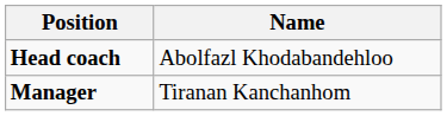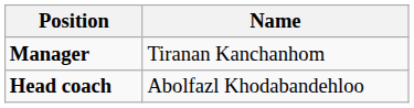 <table class="wikitable">
 <tr>
 <th width=100>Position</th>
 <th>Name</th>
 </tr>
 <tr>
+<td><strong>Manager</strong></td>
+<td>Tiranan Kanchanhom</td>
+</tr>
+<tr>
 <td><strong>Head coach</strong></td>
 <td width=200>Abolfazl Khodabandehloo</td>
 </tr>
-<tr>
-<td><strong>Manager</strong></td>
-<td>Tiranan Kanchanhom</td>
-</tr>
 </table>
